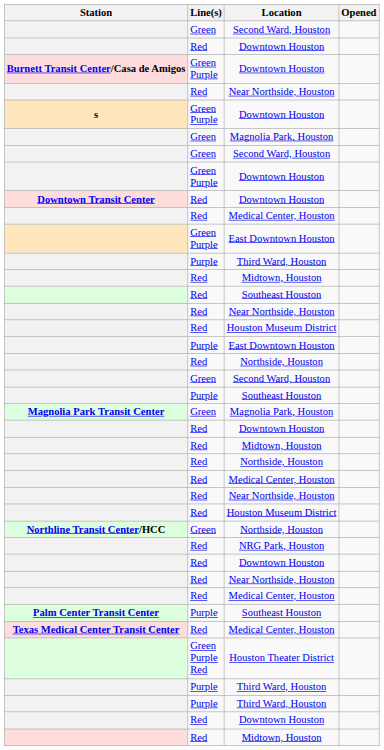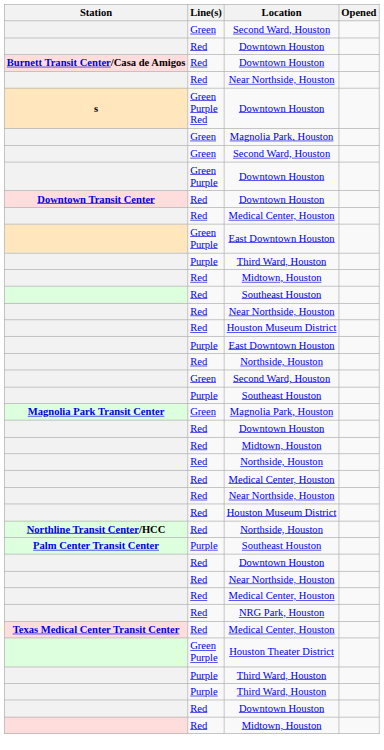 <table class="wikitable sortable plainrowheaders" summary="List of stations (sortable), Lines, Jurisdiction (sortable), Date opened (sortable), Fare zone A to D (sortable), Number of Parking spaces (sortable), and References">
 <tr>
 <th scope="col">Station</th>
 <th scope="col">Line(s)</th>
 <th scope="col">Location</th>
 <th scope="col">Opened</th>
 </tr>
 <tr>
 <th scope="row"></th>
 <td style="white-space: nowrap;"> <a href='#'>Green</a></td>
 <td align=center><a href='#'>Second Ward, Houston</a></td>
 <td align=right></td>
 </tr>
 <tr>
 <th scope="row"></th>
 <td style="white-space: nowrap;"> <a href='#'>Red</a></td>
 <td align=center><a href='#'>Downtown Houston</a></td>
 <td align=right></td>
 </tr>
 <tr>
 <th scope="row" style="background-color:#ffdddd; white-space: nowrap;"><a href='#'>Burnett Transit Center</a>/Casa de Amigos </th>
-<td style="white-space: nowrap;"> <a href='#'>Green</a><br> <a href='#'>Purple</a></td>
+<td style="white-space: nowrap;"> <a href='#'>Red</a></td>
 <td align=center><a href='#'>Downtown Houston</a></td>
 <td align=right></td>
 </tr>
 <tr>
 <th scope="row"></th>
 <td style="white-space: nowrap;"> <a href='#'>Red</a></td>
 <td align=center><a href='#'>Near Northside, Houston</a></td>
 <td align=right></td>
 </tr>
 <tr>
 <th scope="row" style="background-color:#FFE6BD; white-space: nowrap;">s </th>
-<td style="white-space: nowrap;"> <a href='#'>Green</a><br> <a href='#'>Purple</a></td>
+<td style="white-space: nowrap;"> <a href='#'>Green</a><br> <a href='#'>Purple</a><br> <a href='#'>Red</a></td>
 <td align=center><a href='#'>Downtown Houston</a></td>
 <td align=right></td>
 </tr>
 <tr>
 <th scope="row"></th>
 <td style="white-space: nowrap;"> <a href='#'>Green</a></td>
 <td align=center><a href='#'>Magnolia Park, Houston</a></td>
 <td align=right></td>
 </tr>
 <tr>
 <th scope="row"></th>
 <td style="white-space: nowrap;"> <a href='#'>Green</a></td>
 <td align=center><a href='#'>Second Ward, Houston</a></td>
 <td align=right></td>
 </tr>
 <tr>
 <th scope="row"></th>
 <td style="white-space: nowrap;"> <a href='#'>Green</a><br> <a href='#'>Purple</a></td>
 <td align=center><a href='#'>Downtown Houston</a></td>
 <td align=right></td>
 </tr>
 <tr>
 <th scope="row" style="background-color:#ffdddd; white-space: nowrap;"><a href='#'>Downtown Transit Center</a> </th>
 <td style="white-space: nowrap;"> <a href='#'>Red</a></td>
 <td align=center><a href='#'>Downtown Houston</a></td>
 <td align=right></td>
 </tr>
 <tr>
 <th scope="row"></th>
 <td style="white-space: nowrap;"> <a href='#'>Red</a></td>
 <td align=center><a href='#'>Medical Center, Houston</a></td>
 <td align=right></td>
 </tr>
 <tr>
 <th scope="row" style="background-color:#FFE6BD; white-space: nowrap;"> </th>
 <td style="white-space: nowrap;"> <a href='#'>Green</a><br> <a href='#'>Purple</a></td>
 <td align=center><a href='#'>East Downtown Houston</a></td>
 <td align=right></td>
 </tr>
 <tr>
 <th scope="row"></th>
 <td style="white-space: nowrap;"> <a href='#'>Purple</a></td>
 <td align=center><a href='#'>Third Ward, Houston</a></td>
 <td align=right></td>
 </tr>
 <tr>
 <th scope="row"></th>
 <td style="white-space: nowrap;"> <a href='#'>Red</a></td>
 <td align=center><a href='#'>Midtown, Houston</a></td>
 <td align=right></td>
 </tr>
 <tr>
 <th scope="row" style="background-color:#ddffdd; white-space: nowrap;"> </th>
 <td style="white-space: nowrap;"> <a href='#'>Red</a></td>
 <td align=center><a href='#'>Southeast Houston</a></td>
 <td align=right></td>
 </tr>
 <tr>
 <th scope="row"></th>
 <td style="white-space: nowrap;"> <a href='#'>Red</a></td>
 <td align=center><a href='#'>Near Northside, Houston</a></td>
 <td align=right></td>
 </tr>
 <tr>
 <th scope="row"></th>
 <td style="white-space: nowrap;"> <a href='#'>Red</a></td>
 <td align=center><a href='#'>Houston Museum District</a></td>
 <td align=right></td>
 </tr>
 <tr>
 <th scope="row"></th>
 <td style="white-space: nowrap;"> <a href='#'>Purple</a></td>
 <td align=center><a href='#'>East Downtown Houston</a></td>
 <td align=right></td>
 </tr>
 <tr>
 <th scope="row"></th>
 <td style="white-space: nowrap;"> <a href='#'>Red</a></td>
 <td align=center><a href='#'>Northside, Houston</a></td>
 <td align=right></td>
 </tr>
 <tr>
 <th scope="row"></th>
 <td style="white-space: nowrap;"> <a href='#'>Green</a></td>
 <td align=center><a href='#'>Second Ward, Houston</a></td>
 <td align=right></td>
 </tr>
 <tr>
 <th scope="row"></th>
 <td style="white-space: nowrap;"> <a href='#'>Purple</a></td>
 <td align=center><a href='#'>Southeast Houston</a></td>
 <td align=right></td>
 </tr>
 <tr>
 <th scope="row" style="background-color:#ddffdd; white-space: nowrap;"><a href='#'>Magnolia Park Transit Center</a>  </th>
 <td style="white-space: nowrap;"> <a href='#'>Green</a></td>
 <td align=center><a href='#'>Magnolia Park, Houston</a></td>
 <td align=right></td>
 </tr>
 <tr>
 <th scope="row"></th>
 <td style="white-space: nowrap;"> <a href='#'>Red</a></td>
 <td align=center><a href='#'>Downtown Houston</a></td>
 <td align=right></td>
 </tr>
 <tr>
 <th scope="row"></th>
 <td style="white-space: nowrap;"> <a href='#'>Red</a></td>
 <td align=center><a href='#'>Midtown, Houston</a></td>
 <td align=right></td>
 </tr>
 <tr>
 <th scope="row"></th>
 <td style="white-space: nowrap;"> <a href='#'>Red</a></td>
 <td align=center><a href='#'>Northside, Houston</a></td>
 <td align=right></td>
 </tr>
 <tr>
 <th scope="row"></th>
 <td style="white-space: nowrap;"> <a href='#'>Red</a></td>
 <td align=center><a href='#'>Medical Center, Houston</a></td>
 <td align=right></td>
 </tr>
 <tr>
 <th scope="row"></th>
 <td style="white-space: nowrap;"> <a href='#'>Red</a></td>
 <td align=center><a href='#'>Near Northside, Houston</a></td>
 <td align=right></td>
 </tr>
 <tr>
 <th scope="row"></th>
 <td style="white-space: nowrap;"> <a href='#'>Red</a></td>
 <td align=center><a href='#'>Houston Museum District</a></td>
 <td align=right></td>
 </tr>
 <tr>
 <th scope="row" style="background-color:#ddffdd; white-space: nowrap;"><a href='#'>Northline Transit Center</a>/HCC  </th>
-<td style="white-space: nowrap;"> <a href='#'>Green</a></td>
+<td style="white-space: nowrap;"> <a href='#'>Red</a></td>
 <td align=center><a href='#'>Northside, Houston</a></td>
 <td align=right></td>
 </tr>
 <tr>
-<th scope="row"></th>
-<td style="white-space: nowrap;"> <a href='#'>Red</a></td>
-<td align=center><a href='#'>NRG Park, Houston</a></td>
+<th scope="row" style="background-color:#ddffdd; white-space: nowrap;"><a href='#'>Palm Center Transit Center</a>  </th>
+<td style="white-space: nowrap;"> <a href='#'>Purple</a></td>
+<td align=center><a href='#'>Southeast Houston</a></td>
 <td align=right></td>
 </tr>
 <tr>
 <th scope="row"></th>
 <td style="white-space: nowrap;"> <a href='#'>Red</a></td>
 <td align=center><a href='#'>Downtown Houston</a></td>
 <td align=right></td>
 </tr>
 <tr>
 <th scope="row"></th>
 <td style="white-space: nowrap;"> <a href='#'>Red</a></td>
 <td align=center><a href='#'>Near Northside, Houston</a></td>
 <td align=right></td>
 </tr>
 <tr>
 <th scope="row"></th>
 <td style="white-space: nowrap;"> <a href='#'>Red</a></td>
 <td align=center><a href='#'>Medical Center, Houston</a></td>
 <td align=right></td>
 </tr>
 <tr>
-<th scope="row" style="background-color:#ddffdd; white-space: nowrap;"><a href='#'>Palm Center Transit Center</a>  </th>
-<td style="white-space: nowrap;"> <a href='#'>Purple</a></td>
-<td align=center><a href='#'>Southeast Houston</a></td>
+<th scope="row"></th>
+<td style="white-space: nowrap;"> <a href='#'>Red</a></td>
+<td align=center><a href='#'>NRG Park, Houston</a></td>
 <td align=right></td>
 </tr>
 <tr>
 <th scope="row" style="background-color:#ffdddd; white-space: nowrap;"><a href='#'>Texas Medical Center Transit Center</a> </th>
 <td style="white-space: nowrap;"> <a href='#'>Red</a></td>
 <td align=center><a href='#'>Medical Center, Houston</a></td>
 <td align=right></td>
 </tr>
 <tr>
 <th scope="row" style="background-color:#ddffdd; white-space: nowrap;"> </th>
-<td style="white-space: nowrap;"> <a href='#'>Green</a><br> <a href='#'>Purple</a><br> <a href='#'>Red</a></td>
+<td style="white-space: nowrap;"> <a href='#'>Green</a><br> <a href='#'>Purple</a></td>
 <td align=center><a href='#'>Houston Theater District</a></td>
 <td align=right></td>
 </tr>
 <tr>
 <th scope="row"></th>
 <td style="white-space: nowrap;"> <a href='#'>Purple</a></td>
 <td align=center><a href='#'>Third Ward, Houston</a></td>
 <td align=right></td>
 </tr>
 <tr>
 <th scope="row"></th>
 <td style="white-space: nowrap;"> <a href='#'>Purple</a></td>
 <td align=center><a href='#'>Third Ward, Houston</a></td>
 <td align=right></td>
 </tr>
 <tr>
 <th scope="row"></th>
 <td style="white-space: nowrap;"> <a href='#'>Red</a></td>
 <td align=center><a href='#'>Downtown Houston</a></td>
 <td align=right></td>
 </tr>
 <tr>
 <th scope="row" style="background-color:#ffdddd; white-space: nowrap;"> </th>
 <td style="white-space: nowrap;"> <a href='#'>Red</a></td>
 <td align=center><a href='#'>Midtown, Houston</a></td>
 <td align=right></td>
 </tr>
 </table>
